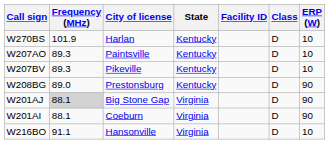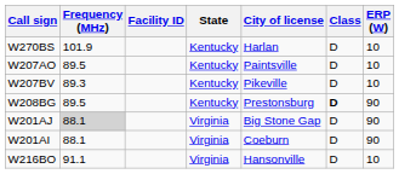 <table class="wikitable sortable">
 <tr>
 <th><a href='#'>Call sign</a></th>
 <th data-sort-type="number"><a href='#'>Frequency</a><br>(<a href='#'>MHz</a>)</th>
+<th data-sort-type="number"><a href='#'>Facility ID</a></th>
+<th>State</th>
 <th><a href='#'>City of license</a></th>
-<th>State</th>
-<th data-sort-type="number"><a href='#'>Facility ID</a></th>
 <th><a href='#'>Class</a></th>
 <th data-sort-type="number"><a href='#'>ERP</a><br>(<a href='#'>W</a>)</th>
 </tr>
 <tr>
 <td>W270BS</td>
 <td>101.9</td>
+<td></td>
+<td><a href='#'>Kentucky</a></td>
 <td><a href='#'>Harlan</a></td>
-<td><a href='#'>Kentucky</a></td>
-<td></td>
 <td>D</td>
 <td>10</td>
 </tr>
 <tr>
 <td>W207AO</td>
-<td>89.3</td>
+<td>89.5</td>
+<td></td>
+<td><a href='#'>Kentucky</a></td>
 <td><a href='#'>Paintsville</a></td>
-<td><a href='#'>Kentucky</a></td>
-<td></td>
 <td>D</td>
 <td>10</td>
 </tr>
 <tr>
 <td>W207BV</td>
 <td>89.3</td>
+<td></td>
+<td><a href='#'>Kentucky</a></td>
 <td><a href='#'>Pikeville</a></td>
-<td><a href='#'>Kentucky</a></td>
-<td></td>
 <td>D</td>
 <td>10</td>
 </tr>
 <tr>
 <td>W208BG</td>
-<td>89.0</td>
+<td>89.5</td>
+<td></td>
+<td><a href='#'>Kentucky</a></td>
 <td><a href='#'>Prestonsburg</a></td>
-<td><a href='#'>Kentucky</a></td>
-<td></td>
-<td>D</td>
+<td><strong>D</strong></td>
 <td>90</td>
 </tr>
 <tr>
 <td>W201AJ</td>
 <td style="background: lightgrey;">88.1</td>
+<td></td>
+<td><a href='#'>Virginia</a></td>
 <td><a href='#'>Big Stone Gap</a></td>
-<td><a href='#'>Virginia</a></td>
-<td></td>
 <td>D</td>
 <td>90</td>
 </tr>
 <tr>
 <td>W201AI</td>
 <td>88.1</td>
+<td></td>
+<td><a href='#'>Virginia</a></td>
 <td><a href='#'>Coeburn</a></td>
-<td><a href='#'>Virginia</a></td>
-<td></td>
 <td>D</td>
 <td>90</td>
 </tr>
 <tr>
 <td>W216BO</td>
 <td>91.1</td>
+<td></td>
+<td><a href='#'>Virginia</a></td>
 <td><a href='#'>Hansonville</a></td>
-<td><a href='#'>Virginia</a></td>
-<td></td>
 <td>D</td>
 <td>10</td>
 </tr>
 </table>
